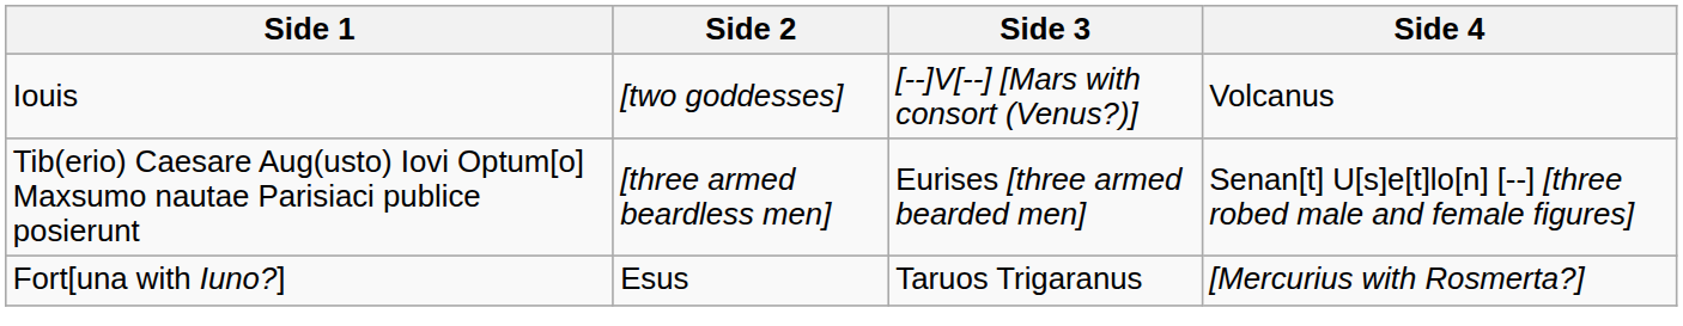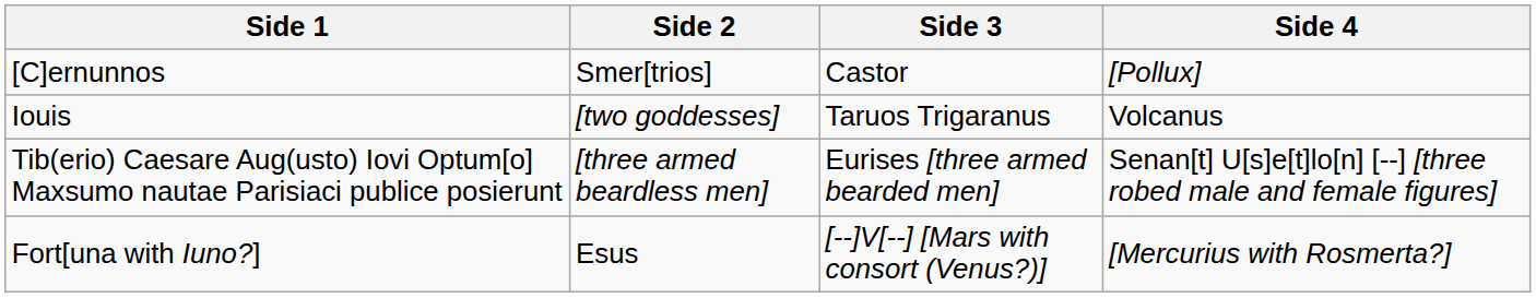 <table class="wikitable">
 <tr>
 <th>Side 1</th>
 <th>Side 2</th>
 <th>Side 3</th>
 <th>Side 4</th>
 </tr>
 <tr>
+<td>[C]ernunnos</td>
+<td>Smer[trios]</td>
+<td>Castor</td>
+<td><em>[Pollux]</em></td>
+</tr>
+<tr>
 <td>Iouis</td>
 <td><em>[two goddesses]</em></td>
-<td><em>[--]V[--] [Mars with consort (Venus?)]</em></td>
+<td>Taruos Trigaranus</td>
 <td>Volcanus</td>
 </tr>
 <tr>
 <td>Tib(erio) Caesare Aug(usto) Iovi Optum[o] Maxsumo nautae Parisiaci publice posierunt</td>
 <td><em>[three armed beardless men]</em></td>
 <td>Eurises <em>[three armed bearded men]</em></td>
 <td>Senan[t] U[s]e[t]lo[n] [--] <em>[three robed male and female figures]</em></td>
 </tr>
 <tr>
 <td>Fort[una with <em>Iuno?</em>]</td>
 <td>Esus</td>
-<td>Taruos Trigaranus</td>
+<td><em>[--]V[--] [Mars with consort (Venus?)]</em></td>
 <td><em>[Mercurius with Rosmerta?]</em></td>
 </tr>
 </table>
